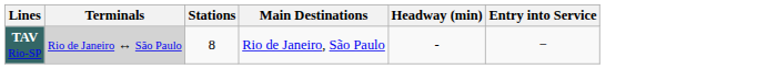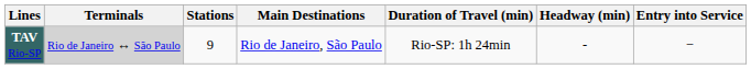 <table class="wikitable" border="1">
 <tr>
 <th align="center">Lines</th>
 <th align="center">Terminals</th>
 <th align="center">Stations</th>
 <th align="center">Main Destinations</th>
+<th align="center">Duration of Travel (min)</th>
 <th align="center">Headway (min)</th>
 <th align="center">Entry into Service</th>
 </tr>
 <tr>
 <td bgcolor="336666" align="center" style="color:white"><strong>TAV</strong><br><small><a href='#'><span>Rio-SP</span></a></small></td>
 <td align="center" style="background: lightgrey;"><small><a href='#'>Rio de Janeiro</a></small> ↔ <small><a href='#'>São Paulo</a></small></td>
-<td align="center">8</td>
+<td align="center">9</td>
 <td align="center"><a href='#'>Rio de Janeiro</a>, <a href='#'>São Paulo</a></td>
+<td align="center">Rio-SP: 1h 24min</td>
 <td align="center">-</td>
 <td align="center">−</td>
 </tr>
 </table>
